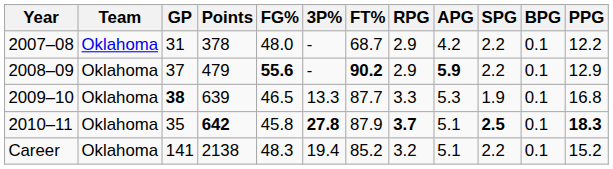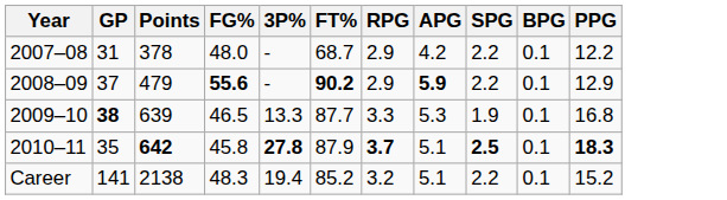 <table class="wikitable">
 <tr>
 <th>Year</th>
-<th>Team</th>
 <th>GP</th>
 <th>Points</th>
 <th>FG%</th>
 <th>3P%</th>
 <th>FT%</th>
 <th>RPG</th>
 <th>APG</th>
 <th>SPG</th>
 <th>BPG</th>
 <th>PPG</th>
 </tr>
 <tr>
 <td>2007–08</td>
-<td><a href='#'>Oklahoma</a></td>
 <td>31</td>
 <td>378</td>
 <td>48.0</td>
 <td>-</td>
 <td>68.7</td>
 <td>2.9</td>
 <td>4.2</td>
 <td>2.2</td>
 <td>0.1</td>
 <td>12.2</td>
 </tr>
 <tr>
 <td>2008–09</td>
-<td>Oklahoma</td>
 <td>37</td>
 <td>479</td>
 <td><strong>55.6</strong></td>
 <td>-</td>
 <td><strong>90.2</strong></td>
 <td>2.9</td>
 <td><strong>5.9</strong></td>
 <td>2.2</td>
 <td>0.1</td>
 <td>12.9</td>
 </tr>
 <tr>
 <td>2009–10</td>
-<td>Oklahoma</td>
 <td><strong>38</strong></td>
 <td>639</td>
 <td>46.5</td>
 <td>13.3</td>
 <td>87.7</td>
 <td>3.3</td>
 <td>5.3</td>
 <td>1.9</td>
 <td>0.1</td>
 <td>16.8</td>
 </tr>
 <tr>
 <td>2010–11</td>
-<td>Oklahoma</td>
 <td>35</td>
 <td><strong>642</strong></td>
 <td>45.8</td>
 <td><strong>27.8</strong></td>
 <td>87.9</td>
 <td><strong>3.7</strong></td>
 <td>5.1</td>
 <td><strong>2.5</strong></td>
 <td>0.1</td>
 <td><strong>18.3</strong></td>
 </tr>
 <tr>
 <td>Career</td>
-<td>Oklahoma</td>
 <td>141</td>
 <td>2138</td>
 <td>48.3</td>
 <td>19.4</td>
 <td>85.2</td>
 <td>3.2</td>
 <td>5.1</td>
 <td>2.2</td>
 <td>0.1</td>
 <td>15.2</td>
 </tr>
 </table>
